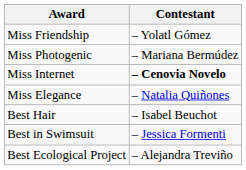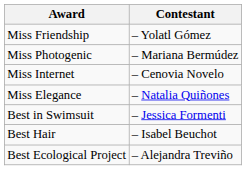 <table class="wikitable">
 <tr>
 <th>Award</th>
 <th>Contestant</th>
 </tr>
 <tr>
 <td>Miss Friendship</td>
 <td> – Yolatl Gómez</td>
 </tr>
 <tr>
 <td>Miss Photogenic</td>
 <td> – Mariana Bermúdez</td>
 </tr>
 <tr>
 <td>Miss Internet</td>
-<td><strong> – Cenovia Novelo</strong></td>
+<td> – Cenovia Novelo</td>
 </tr>
 <tr>
 <td>Miss Elegance</td>
 <td> – <a href='#'>Natalia Quiñones</a></td>
 </tr>
 <tr>
+<td>Best in Swimsuit</td>
+<td> – <a href='#'>Jessica Formenti</a></td>
+</tr>
+<tr>
 <td>Best Hair</td>
 <td> – Isabel Beuchot</td>
-</tr>
-<tr>
-<td>Best in Swimsuit</td>
-<td> – <a href='#'>Jessica Formenti</a></td>
 </tr>
 <tr>
 <td>Best Ecological Project</td>
 <td> – Alejandra Treviño</td>
 </tr>
 </table>
